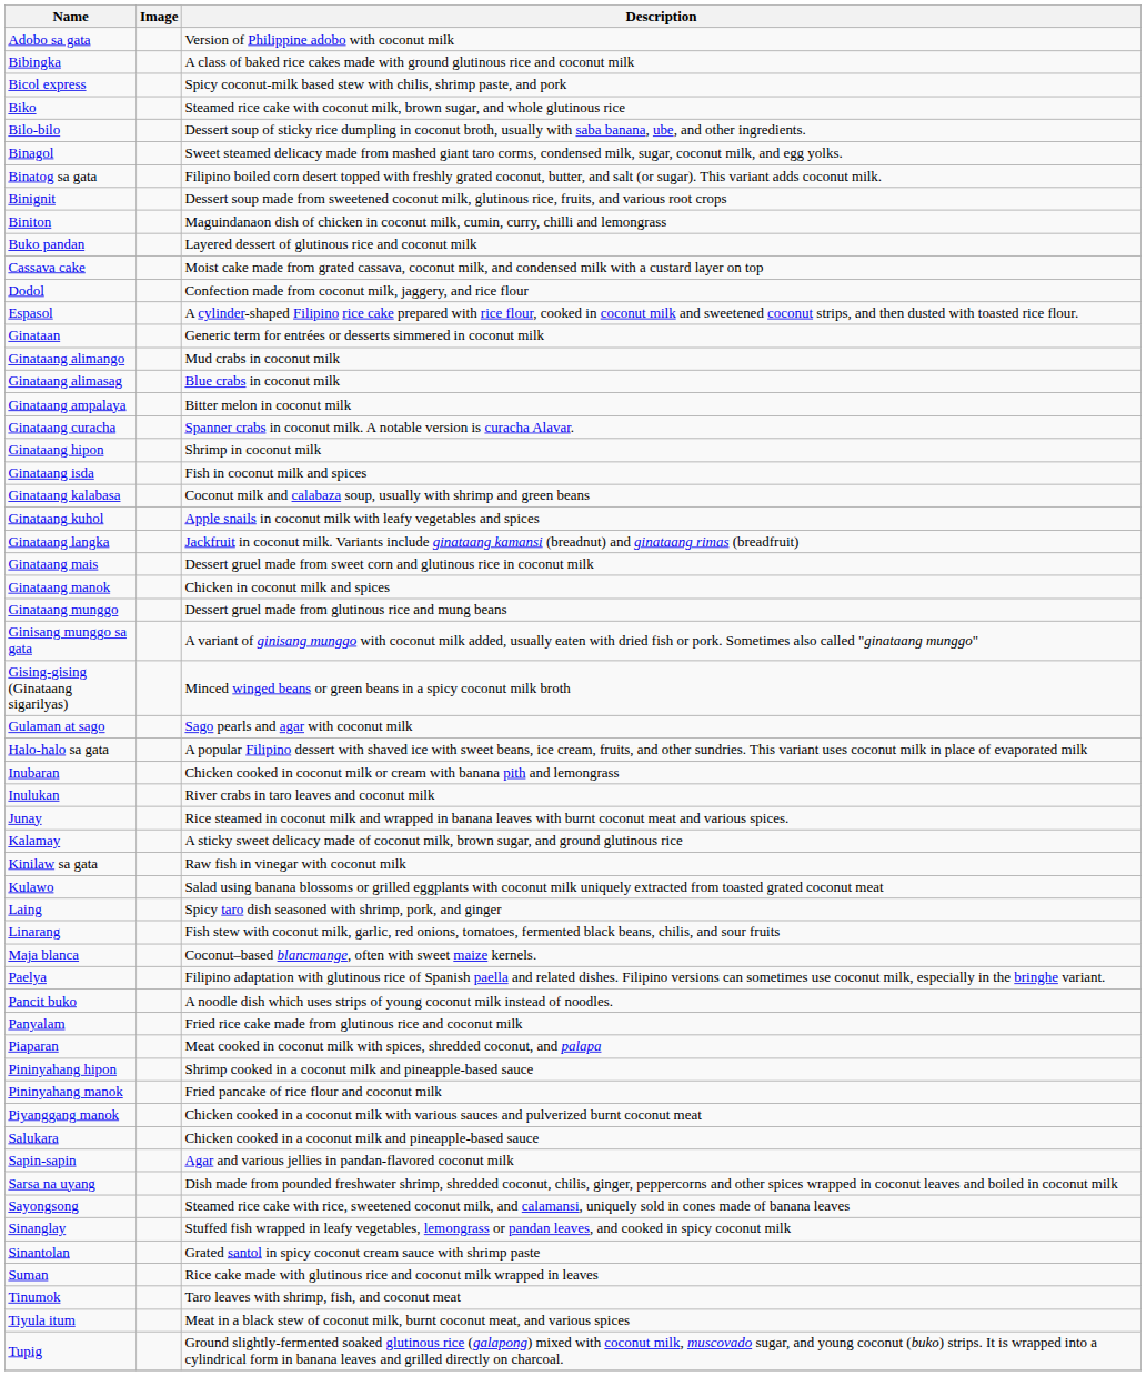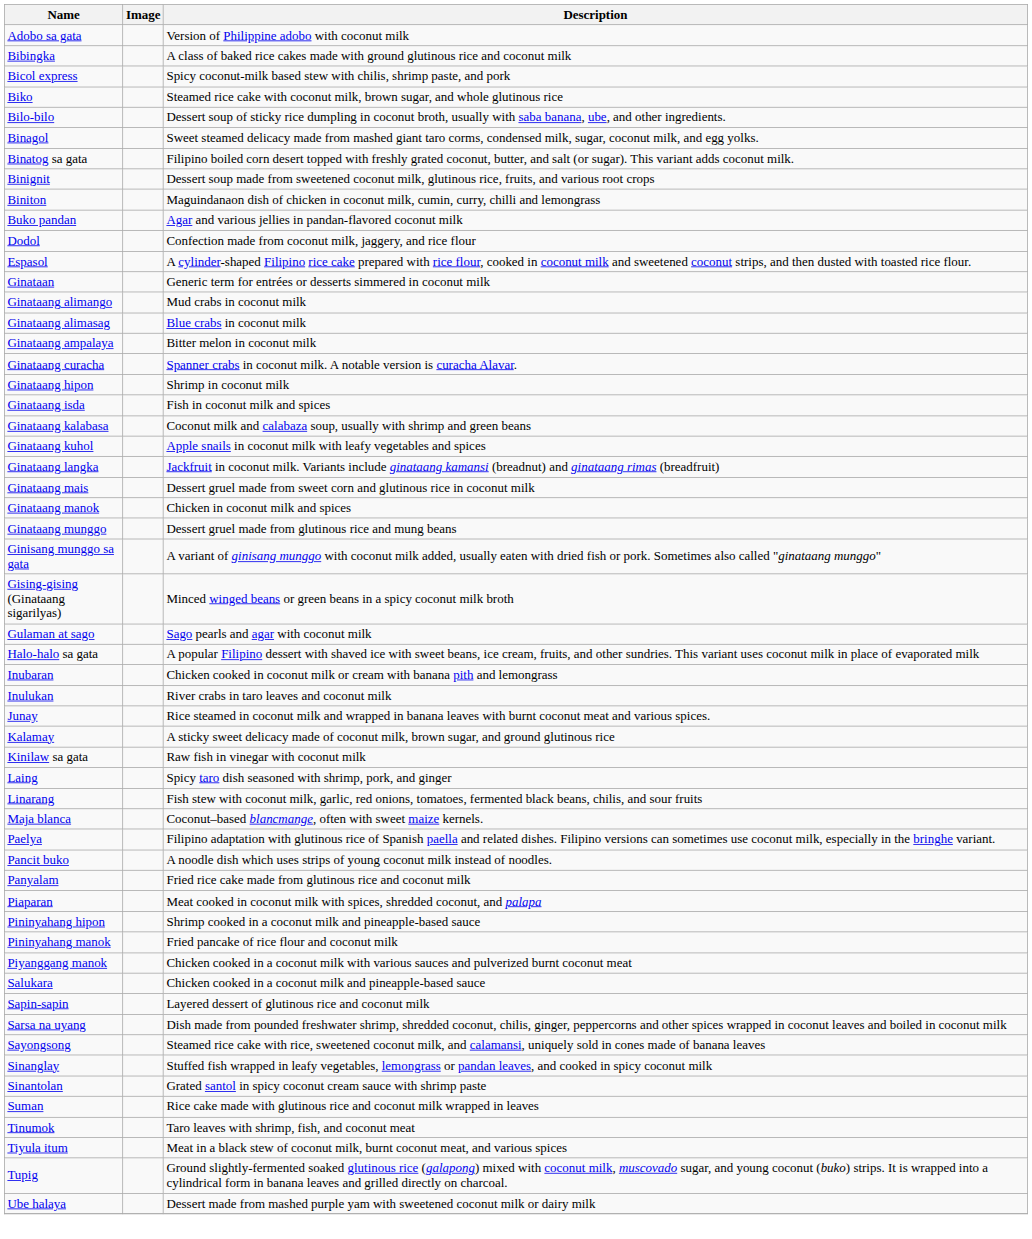 <table class="wikitable sortable" width="100%">
 <tr>
 <th>Name</th>
 <th class="unsortable">Image</th>
 <th>Description</th>
 </tr>
 <tr>
 <td><a href='#'>Adobo sa gata</a></td>
 <td></td>
 <td>Version of <a href='#'>Philippine adobo</a> with coconut milk</td>
 </tr>
 <tr>
 <td><a href='#'>Bibingka</a></td>
 <td></td>
 <td>A class of baked rice cakes made with ground glutinous rice and coconut milk</td>
 </tr>
 <tr>
 <td><a href='#'>Bicol express</a></td>
 <td></td>
 <td>Spicy coconut-milk based stew with chilis, shrimp paste, and pork</td>
 </tr>
 <tr>
 <td><a href='#'>Biko</a></td>
 <td></td>
 <td>Steamed rice cake with coconut milk, brown sugar, and whole glutinous rice</td>
 </tr>
 <tr>
 <td><a href='#'>Bilo-bilo</a></td>
 <td></td>
 <td>Dessert soup of sticky rice dumpling in coconut broth, usually with <a href='#'>saba banana</a>, <a href='#'>ube</a>, and other ingredients.</td>
 </tr>
 <tr>
 <td><a href='#'>Binagol</a></td>
 <td></td>
 <td>Sweet steamed delicacy made from mashed giant taro corms, condensed milk, sugar, coconut milk, and egg yolks.</td>
 </tr>
 <tr>
 <td><a href='#'>Binatog</a> sa gata</td>
 <td></td>
 <td>Filipino boiled corn desert topped with freshly grated coconut, butter, and salt (or sugar). This variant adds coconut milk.</td>
 </tr>
 <tr>
 <td><a href='#'>Binignit</a></td>
 <td></td>
 <td>Dessert soup made from sweetened coconut milk, glutinous rice, fruits, and various root crops</td>
 </tr>
 <tr>
 <td><a href='#'>Biniton</a></td>
 <td></td>
 <td>Maguindanaon dish of chicken in coconut milk, cumin, curry, chilli and lemongrass</td>
 </tr>
 <tr>
 <td><a href='#'>Buko pandan</a></td>
 <td></td>
-<td>Layered dessert of glutinous rice and coconut milk</td>
-</tr>
-<tr>
-<td><a href='#'>Cassava cake</a></td>
-<td></td>
-<td>Moist cake made from grated cassava, coconut milk, and condensed milk with a custard layer on top</td>
+<td><a href='#'>Agar</a> and various jellies in pandan-flavored coconut milk</td>
 </tr>
 <tr>
 <td><a href='#'>Dodol</a></td>
 <td></td>
 <td>Confection made from coconut milk, jaggery, and rice flour</td>
 </tr>
 <tr>
 <td><a href='#'>Espasol</a></td>
 <td></td>
 <td>A <a href='#'>cylinder</a>-shaped <a href='#'>Filipino</a> <a href='#'>rice cake</a> prepared with <a href='#'>rice flour</a>, cooked in <a href='#'>coconut milk</a> and sweetened <a href='#'>coconut</a> strips, and then dusted with toasted rice flour.</td>
 </tr>
 <tr>
 <td><a href='#'>Ginataan</a></td>
 <td></td>
 <td>Generic term for entrées or desserts simmered in coconut milk</td>
 </tr>
 <tr>
 <td><a href='#'>Ginataang alimango</a></td>
 <td></td>
 <td>Mud crabs in coconut milk</td>
 </tr>
 <tr>
 <td><a href='#'>Ginataang alimasag</a></td>
 <td></td>
 <td><a href='#'>Blue crabs</a> in coconut milk</td>
 </tr>
 <tr>
 <td><a href='#'>Ginataang ampalaya</a></td>
 <td></td>
 <td>Bitter melon in coconut milk</td>
 </tr>
 <tr>
 <td><a href='#'>Ginataang curacha</a></td>
 <td></td>
 <td><a href='#'>Spanner crabs</a> in coconut milk. A notable version is <a href='#'>curacha Alavar</a>.</td>
 </tr>
 <tr>
 <td><a href='#'>Ginataang hipon</a></td>
 <td></td>
 <td>Shrimp in coconut milk</td>
 </tr>
 <tr>
 <td><a href='#'>Ginataang isda</a></td>
 <td></td>
 <td>Fish in coconut milk and spices</td>
 </tr>
 <tr>
 <td><a href='#'>Ginataang kalabasa</a></td>
 <td></td>
 <td>Coconut milk and <a href='#'>calabaza</a> soup, usually with shrimp and green beans</td>
 </tr>
 <tr>
 <td><a href='#'>Ginataang kuhol</a></td>
 <td></td>
 <td><a href='#'>Apple snails</a> in coconut milk with leafy vegetables and spices</td>
 </tr>
 <tr>
 <td><a href='#'>Ginataang langka</a></td>
 <td></td>
 <td><a href='#'>Jackfruit</a> in coconut milk. Variants include <em><a href='#'>ginataang kamansi</a></em> (breadnut) and <em><a href='#'>ginataang rimas</a></em> (breadfruit)</td>
 </tr>
 <tr>
 <td><a href='#'>Ginataang mais</a></td>
 <td></td>
 <td>Dessert gruel made from sweet corn and glutinous rice in coconut milk</td>
 </tr>
 <tr>
 <td><a href='#'>Ginataang manok</a></td>
 <td></td>
 <td>Chicken in coconut milk and spices</td>
 </tr>
 <tr>
 <td><a href='#'>Ginataang munggo</a></td>
 <td></td>
 <td>Dessert gruel made from glutinous rice and mung beans</td>
 </tr>
 <tr>
 <td><a href='#'>Ginisang munggo sa gata</a></td>
 <td></td>
 <td>A variant of <em><a href='#'>ginisang munggo</a></em> with coconut milk added, usually eaten with dried fish or pork. Sometimes also called "<em>ginataang munggo</em>"</td>
 </tr>
 <tr>
 <td><a href='#'>Gising-gising</a><br>(Ginataang sigarilyas)</td>
 <td></td>
 <td>Minced <a href='#'>winged beans</a> or green beans in a spicy coconut milk broth</td>
 </tr>
 <tr>
 <td><a href='#'>Gulaman at sago</a></td>
 <td></td>
 <td><a href='#'>Sago</a> pearls and <a href='#'>agar</a> with coconut milk</td>
 </tr>
 <tr>
 <td><a href='#'>Halo-halo</a> sa gata</td>
 <td></td>
 <td>A popular <a href='#'>Filipino</a> dessert with shaved ice with sweet beans, ice cream, fruits, and other sundries. This variant uses coconut milk in place of evaporated milk</td>
 </tr>
 <tr>
 <td><a href='#'>Inubaran</a></td>
 <td></td>
 <td>Chicken cooked in coconut milk or cream with banana <a href='#'>pith</a> and lemongrass</td>
 </tr>
 <tr>
 <td><a href='#'>Inulukan</a></td>
 <td></td>
 <td>River crabs in taro leaves and coconut milk</td>
 </tr>
 <tr>
 <td><a href='#'>Junay</a></td>
 <td></td>
 <td>Rice steamed in coconut milk and wrapped in banana leaves with burnt coconut meat and various spices.</td>
 </tr>
 <tr>
 <td><a href='#'>Kalamay</a></td>
 <td></td>
 <td>A sticky sweet delicacy made of coconut milk, brown sugar, and ground glutinous rice</td>
 </tr>
 <tr>
 <td><a href='#'>Kinilaw</a> sa gata</td>
 <td></td>
 <td>Raw fish in vinegar with coconut milk</td>
 </tr>
 <tr>
-<td><a href='#'>Kulawo</a></td>
-<td></td>
-<td>Salad using banana blossoms or grilled eggplants with coconut milk uniquely extracted from toasted grated coconut meat</td>
-</tr>
-<tr>
 <td><a href='#'>Laing</a></td>
 <td></td>
 <td>Spicy <a href='#'>taro</a> dish seasoned with shrimp, pork, and ginger</td>
 </tr>
 <tr>
 <td><a href='#'>Linarang</a></td>
 <td></td>
 <td>Fish stew with coconut milk, garlic, red onions, tomatoes, fermented black beans, chilis, and sour fruits</td>
 </tr>
 <tr>
 <td><a href='#'>Maja blanca</a></td>
 <td></td>
 <td>Coconut–based <em><a href='#'>blancmange</a></em>, often with sweet <a href='#'>maize</a> kernels.</td>
 </tr>
 <tr>
 <td><a href='#'>Paelya</a></td>
 <td></td>
 <td>Filipino adaptation with glutinous rice of Spanish <a href='#'>paella</a> and related dishes. Filipino versions can sometimes use coconut milk, especially in the <a href='#'>bringhe</a> variant.</td>
 </tr>
 <tr>
 <td><a href='#'>Pancit buko</a></td>
 <td></td>
 <td>A noodle dish which uses strips of young coconut milk instead of noodles.</td>
 </tr>
 <tr>
 <td><a href='#'>Panyalam</a></td>
 <td></td>
 <td>Fried rice cake made from glutinous rice and coconut milk</td>
 </tr>
 <tr>
 <td><a href='#'>Piaparan</a></td>
 <td></td>
 <td>Meat cooked in coconut milk with spices, shredded coconut, and <em><a href='#'>palapa</a></em></td>
 </tr>
 <tr>
 <td><a href='#'>Pininyahang hipon</a></td>
 <td></td>
 <td>Shrimp cooked in a coconut milk and pineapple-based sauce</td>
 </tr>
 <tr>
 <td><a href='#'>Pininyahang manok</a></td>
 <td></td>
 <td>Fried pancake of rice flour and coconut milk</td>
 </tr>
 <tr>
 <td><a href='#'>Piyanggang manok</a></td>
 <td></td>
 <td>Chicken cooked in a coconut milk with various sauces and pulverized burnt coconut meat</td>
 </tr>
 <tr>
 <td><a href='#'>Salukara</a></td>
 <td></td>
 <td>Chicken cooked in a coconut milk and pineapple-based sauce</td>
 </tr>
 <tr>
 <td><a href='#'>Sapin-sapin</a></td>
 <td></td>
-<td><a href='#'>Agar</a> and various jellies in pandan-flavored coconut milk</td>
+<td>Layered dessert of glutinous rice and coconut milk</td>
 </tr>
 <tr>
 <td><a href='#'>Sarsa na uyang</a></td>
 <td></td>
 <td>Dish made from pounded freshwater shrimp, shredded coconut, chilis, ginger, peppercorns and other spices wrapped in coconut leaves and boiled in coconut milk</td>
 </tr>
 <tr>
 <td><a href='#'>Sayongsong</a></td>
 <td></td>
 <td>Steamed rice cake with rice, sweetened coconut milk, and <a href='#'>calamansi</a>, uniquely sold in cones made of banana leaves</td>
 </tr>
 <tr>
 <td><a href='#'>Sinanglay</a></td>
 <td></td>
 <td>Stuffed fish wrapped in leafy vegetables, <a href='#'>lemongrass</a> or <a href='#'>pandan leaves</a>, and cooked in spicy coconut milk</td>
 </tr>
 <tr>
 <td><a href='#'>Sinantolan</a></td>
 <td></td>
 <td>Grated <a href='#'>santol</a> in spicy coconut cream sauce with shrimp paste</td>
 </tr>
 <tr>
 <td><a href='#'>Suman</a></td>
 <td></td>
 <td>Rice cake made with glutinous rice and coconut milk wrapped in leaves</td>
 </tr>
 <tr>
 <td><a href='#'>Tinumok</a></td>
 <td></td>
 <td>Taro leaves with shrimp, fish, and coconut meat</td>
 </tr>
 <tr>
 <td><a href='#'>Tiyula itum</a></td>
 <td></td>
 <td>Meat in a black stew of coconut milk, burnt coconut meat, and various spices</td>
 </tr>
 <tr>
 <td><a href='#'>Tupig</a></td>
 <td></td>
 <td>Ground slightly-fermented soaked <a href='#'>glutinous rice</a> (<em><a href='#'>galapong</a></em>) mixed with <a href='#'>coconut milk</a>, <em><a href='#'>muscovado</a></em> sugar, and young coconut (<em>buko</em>) strips. It is wrapped into a cylindrical form in banana leaves and grilled directly on charcoal.</td>
 </tr>
 <tr>
+<td><a href='#'>Ube halaya</a></td>
+<td></td>
+<td>Dessert made from mashed purple yam with sweetened coconut milk or dairy milk</td>
+</tr>
+<tr>
 </tr>
 </table>
